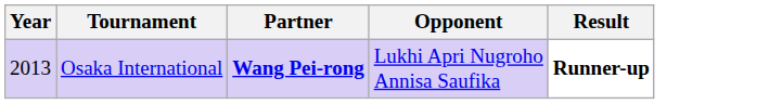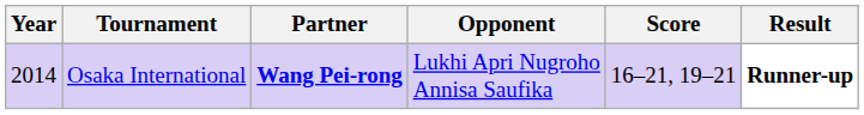 <table class="sortable wikitable" style="font-size: 90%;">
 <tr>
 <th>Year</th>
 <th>Tournament</th>
 <th>Partner</th>
 <th>Opponent</th>
+<th>Score</th>
 <th>Result</th>
 </tr>
 <tr style="background:#D8CEF6">
-<td align="center">2013</td>
+<td align="center">2014</td>
 <td align="left"><a href='#'>Osaka International</a></td>
 <td align="left"><strong> <a href='#'>Wang Pei-rong</a></strong></td>
 <td align="left"> <a href='#'>Lukhi Apri Nugroho</a><br> <a href='#'>Annisa Saufika</a></td>
+<td align="left">16–21, 19–21</td>
 <td style="text-align: left; background:white"> <strong>Runner-up</strong></td>
 </tr>
 </table>
